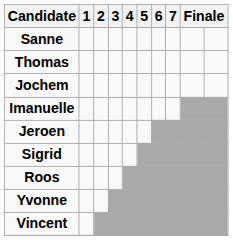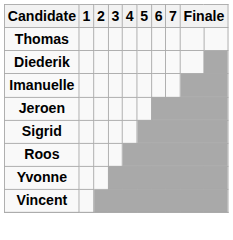 <table class="wikitable" border="2" class="wikitable" style="text-align:center;font-size:96%">
 <tr>
 <th>Candidate</th>
 <th>1</th>
 <th>2</th>
 <th>3</th>
 <th>4</th>
 <th>5</th>
 <th>6</th>
 <th>7</th>
 <th colspan=2>Finale</th>
-</tr>
-<tr>
-<td><strong>Sanne</strong></td>
-<td></td>
-<td></td>
-<td></td>
-<td></td>
-<td></td>
-<td></td>
-<td></td>
-<td></td>
-<td></td>
 </tr>
 <tr>
 <td><strong>Thomas</strong></td>
 <td></td>
 <td></td>
 <td></td>
 <td></td>
 <td></td>
 <td></td>
 <td></td>
 <td></td>
 <td></td>
 </tr>
 <tr>
-<td><strong>Jochem</strong></td>
+<td><strong>Diederik</strong></td>
 <td></td>
 <td></td>
 <td></td>
 <td></td>
 <td></td>
 <td></td>
 <td></td>
 <td></td>
-<td></td>
+<td bgcolor=darkgray></td>
 </tr>
 <tr>
 <td><strong>Imanuelle</strong></td>
 <td></td>
 <td></td>
 <td></td>
 <td></td>
 <td></td>
 <td></td>
 <td></td>
 <td colspan=2 bgcolor=darkgray></td>
 </tr>
 <tr>
 <td><strong>Jeroen</strong></td>
 <td></td>
 <td></td>
 <td></td>
 <td></td>
 <td></td>
 <td colspan=4 bgcolor=darkgray></td>
 </tr>
 <tr>
 <td><strong>Sigrid</strong></td>
 <td></td>
 <td></td>
 <td></td>
 <td></td>
 <td colspan=5 bgcolor=darkgray></td>
 </tr>
 <tr>
 <td><strong>Roos</strong></td>
 <td></td>
 <td></td>
 <td></td>
 <td colspan=6 bgcolor=darkgray></td>
 </tr>
 <tr>
 <td><strong>Yvonne</strong></td>
 <td></td>
 <td></td>
 <td colspan=7 bgcolor=darkgray></td>
 </tr>
 <tr>
 <td><strong>Vincent</strong></td>
 <td></td>
 <td colspan=8 bgcolor=darkgray></td>
 </tr>
 <tr>
 </tr>
 </table>
